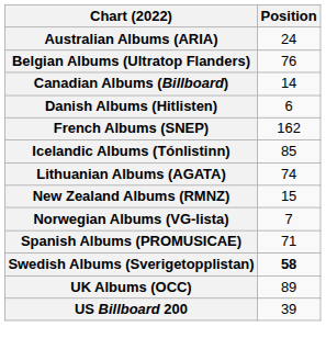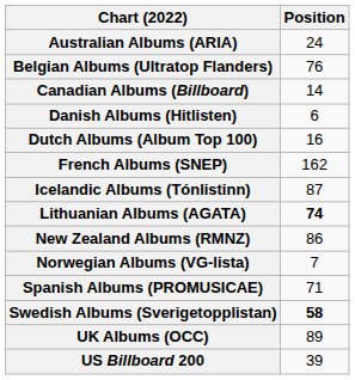 <table class="wikitable sortable plainrowheaders" style="text-align:center">
 <tr>
 <th scope="col">Chart (2022)</th>
 <th scope="col">Position</th>
 </tr>
 <tr>
 <th scope="row">Australian Albums (ARIA)</th>
 <td>24</td>
 </tr>
 <tr>
 <th scope="row">Belgian Albums (Ultratop Flanders)</th>
 <td>76</td>
 </tr>
 <tr>
 <th scope="row">Canadian Albums (<em>Billboard</em>)</th>
 <td>14</td>
 </tr>
 <tr>
 <th scope="row">Danish Albums (Hitlisten)</th>
 <td>6</td>
 </tr>
 <tr>
+<th scope="row">Dutch Albums (Album Top 100)</th>
+<td>16</td>
+</tr>
+<tr>
 <th scope="row">French Albums (SNEP)</th>
 <td>162</td>
 </tr>
 <tr>
 <th scope="row">Icelandic Albums (Tónlistinn)</th>
-<td>85</td>
+<td>87</td>
 </tr>
 <tr>
 <th scope="row">Lithuanian Albums (AGATA)</th>
-<td>74</td>
+<td><strong>74</strong></td>
 </tr>
 <tr>
 <th scope="row">New Zealand Albums (RMNZ)</th>
-<td>15</td>
+<td>86</td>
 </tr>
 <tr>
 <th scope="row">Norwegian Albums (VG-lista)</th>
 <td>7</td>
 </tr>
 <tr>
 <th scope="row">Spanish Albums (PROMUSICAE)</th>
 <td>71</td>
 </tr>
 <tr>
 <th scope="row">Swedish Albums (Sverigetopplistan)</th>
 <td><strong>58</strong></td>
 </tr>
 <tr>
 <th scope="row">UK Albums (OCC)</th>
 <td>89</td>
 </tr>
 <tr>
 <th scope="row">US <em>Billboard</em> 200</th>
 <td>39</td>
 </tr>
 </table>
